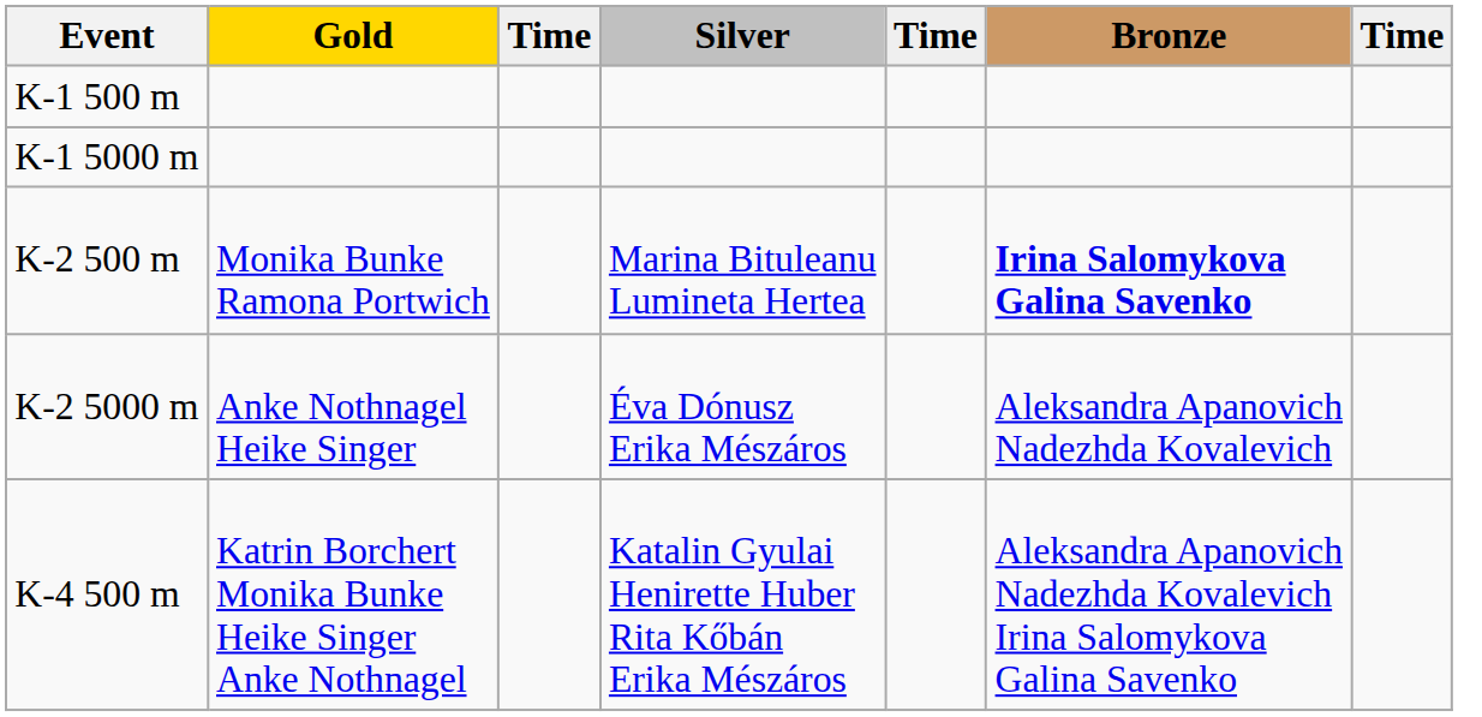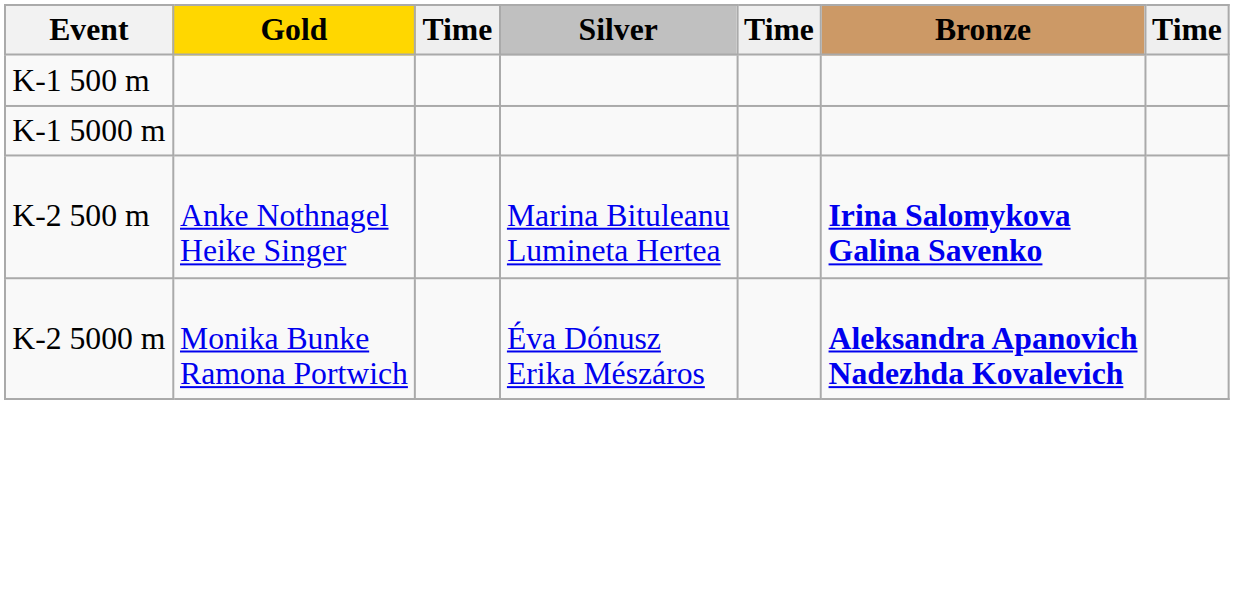 <table class="wikitable">
 <tr>
 <th>Event</th>
 <td align=center bgcolor="gold"><strong>Gold</strong></td>
 <td align=center bgcolor="EFEFEF"><strong>Time</strong></td>
 <td align=center bgcolor="silver"><strong>Silver</strong></td>
 <td align=center bgcolor="EFEFEF"><strong>Time</strong></td>
 <td align=center bgcolor="CC9966"><strong>Bronze</strong></td>
 <td align=center bgcolor="EFEFEF"><strong>Time</strong></td>
 </tr>
 <tr>
 <td>K-1 500 m</td>
 <td></td>
 <td></td>
 <td></td>
 <td></td>
 <td></td>
 <td></td>
 </tr>
 <tr>
 <td>K-1 5000 m</td>
 <td></td>
 <td></td>
 <td></td>
 <td></td>
 <td></td>
 <td></td>
 </tr>
 <tr>
 <td>K-2 500 m</td>
-<td><br><a href='#'>Monika Bunke</a><br><a href='#'>Ramona Portwich</a></td>
+<td><br><a href='#'>Anke Nothnagel</a><br><a href='#'>Heike Singer</a></td>
 <td></td>
 <td><br><a href='#'>Marina Bituleanu</a><br><a href='#'>Lumineta Hertea</a></td>
 <td></td>
 <td><strong><br><a href='#'>Irina Salomykova</a><br><a href='#'>Galina Savenko</a></strong></td>
 <td></td>
 </tr>
 <tr>
 <td>K-2 5000 m</td>
-<td><br><a href='#'>Anke Nothnagel</a><br><a href='#'>Heike Singer</a></td>
+<td><br><a href='#'>Monika Bunke</a><br><a href='#'>Ramona Portwich</a></td>
 <td></td>
 <td><br><a href='#'>Éva Dónusz</a><br><a href='#'>Erika Mészáros</a></td>
 <td></td>
-<td><br><a href='#'>Aleksandra Apanovich</a><br><a href='#'>Nadezhda Kovalevich</a></td>
-<td></td>
-</tr>
-<tr>
-<td>K-4 500 m</td>
-<td><br><a href='#'>Katrin Borchert</a><br><a href='#'>Monika Bunke</a><br><a href='#'>Heike Singer</a><br><a href='#'>Anke Nothnagel</a></td>
-<td></td>
-<td><br><a href='#'>Katalin Gyulai</a><br><a href='#'>Henirette Huber</a><br><a href='#'>Rita Kőbán</a><br><a href='#'>Erika Mészáros</a></td>
-<td></td>
-<td><br><a href='#'>Aleksandra Apanovich</a><br><a href='#'>Nadezhda Kovalevich</a><br><a href='#'>Irina Salomykova</a><br><a href='#'>Galina Savenko</a></td>
+<td><strong><br><a href='#'>Aleksandra Apanovich</a><br><a href='#'>Nadezhda Kovalevich</a></strong></td>
 <td></td>
 </tr>
 </table>
